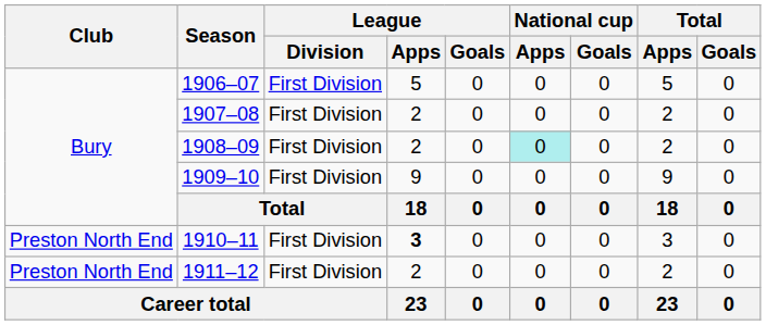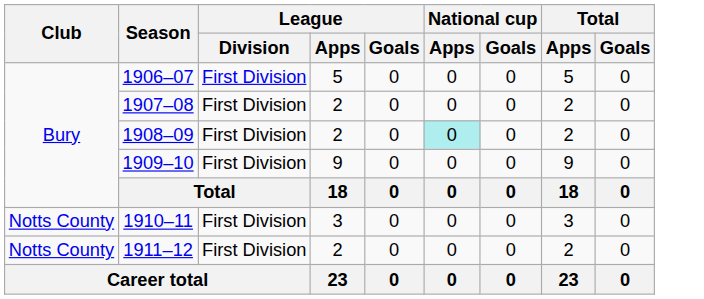 <table class="wikitable" style="text-align:center">
 <tr>
 <th rowspan="2">Club</th>
 <th rowspan="2">Season</th>
 <th colspan="3">League</th>
 <th colspan="2">National cup</th>
 <th colspan="2">Total</th>
 </tr>
 <tr>
 <th>Division</th>
 <th>Apps</th>
 <th>Goals</th>
 <th>Apps</th>
 <th>Goals</th>
 <th>Apps</th>
 <th>Goals</th>
 </tr>
 <tr>
 <td rowspan="5"><a href='#'>Bury</a></td>
 <td><a href='#'>1906–07</a></td>
 <td><a href='#'>First Division</a></td>
 <td>5</td>
 <td>0</td>
 <td>0</td>
 <td>0</td>
 <td>5</td>
 <td>0</td>
 </tr>
 <tr>
 <td><a href='#'>1907–08</a></td>
 <td>First Division</td>
 <td>2</td>
 <td>0</td>
 <td>0</td>
 <td>0</td>
 <td>2</td>
 <td>0</td>
 </tr>
 <tr>
 <td><a href='#'>1908–09</a></td>
 <td>First Division</td>
 <td>2</td>
 <td>0</td>
 <td style="background: paleturquoise;">0</td>
 <td>0</td>
 <td>2</td>
 <td>0</td>
 </tr>
 <tr>
 <td><a href='#'>1909–10</a></td>
 <td>First Division</td>
 <td>9</td>
 <td>0</td>
 <td>0</td>
 <td>0</td>
 <td>9</td>
 <td>0</td>
 </tr>
 <tr>
 <th colspan="2">Total</th>
 <th>18</th>
 <th>0</th>
 <th>0</th>
 <th>0</th>
 <th>18</th>
 <th>0</th>
 </tr>
 <tr>
-<td><a href='#'>Preston North End</a></td>
+<td><a href='#'>Notts County</a></td>
 <td><a href='#'>1910–11</a></td>
 <td>First Division</td>
-<td><strong>3</strong></td>
+<td>3</td>
 <td>0</td>
 <td>0</td>
 <td>0</td>
 <td>3</td>
 <td>0</td>
 </tr>
 <tr>
-<td><a href='#'>Preston North End</a></td>
+<td><a href='#'>Notts County</a></td>
 <td><a href='#'>1911–12</a></td>
 <td>First Division</td>
 <td>2</td>
 <td>0</td>
 <td>0</td>
 <td>0</td>
 <td>2</td>
 <td>0</td>
 </tr>
 <tr>
 <th colspan="3">Career total</th>
 <th>23</th>
 <th>0</th>
 <th>0</th>
 <th>0</th>
 <th>23</th>
 <th>0</th>
 </tr>
 </table>
